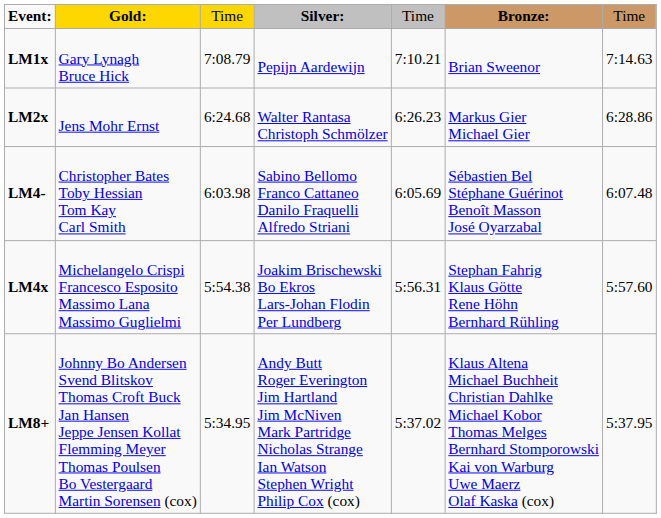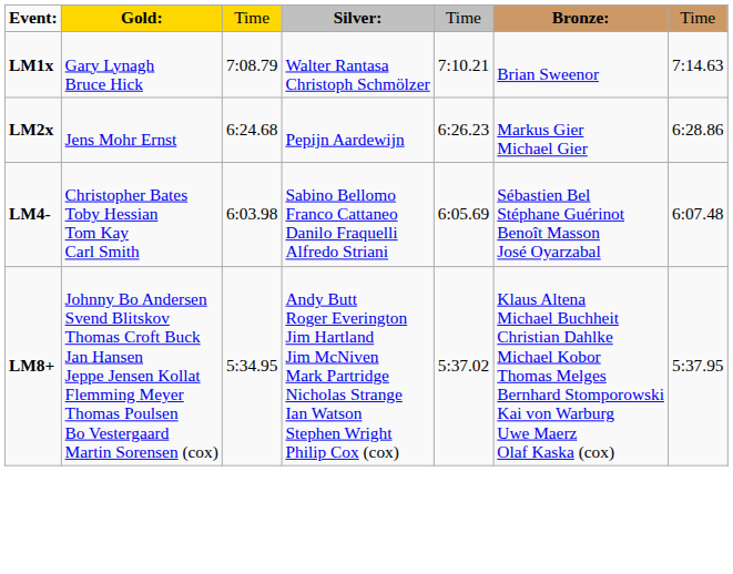 <table class="wikitable">
 <tr>
 <td><strong>Event:</strong></td>
 <td style="text-align:center;background-color:gold;"><strong>Gold:</strong></td>
 <td style="text-align:center;background-color:gold;">Time</td>
 <td style="text-align:center;background-color:silver;"><strong>Silver:</strong></td>
 <td style="text-align:center;background-color:silver;">Time</td>
 <td style="text-align:center;background-color:#CC9966;"><strong>Bronze:</strong></td>
 <td style="text-align:center;background-color:#CC9966;">Time</td>
 </tr>
 <tr>
 <td><strong>LM1x</strong></td>
 <td> <br> <a href='#'>Gary Lynagh</a> <br> <a href='#'>Bruce Hick</a></td>
 <td>7:08.79</td>
-<td> <br> <a href='#'>Pepijn Aardewijn</a></td>
+<td> <br> <a href='#'>Walter Rantasa</a> <br> <a href='#'>Christoph Schmölzer</a></td>
 <td>7:10.21</td>
 <td> <br> <a href='#'>Brian Sweenor</a></td>
 <td>7:14.63</td>
 </tr>
 <tr>
 <td><strong>LM2x</strong></td>
 <td> <br> <a href='#'>Jens Mohr Ernst</a></td>
 <td>6:24.68</td>
-<td> <br> <a href='#'>Walter Rantasa</a> <br> <a href='#'>Christoph Schmölzer</a></td>
+<td> <br> <a href='#'>Pepijn Aardewijn</a></td>
 <td>6:26.23</td>
 <td> <br> <a href='#'>Markus Gier</a> <br> <a href='#'>Michael Gier</a></td>
 <td>6:28.86</td>
 </tr>
 <tr>
 <td><strong>LM4-</strong></td>
 <td> <br> <a href='#'>Christopher Bates</a> <br> <a href='#'>Toby Hessian</a> <br> <a href='#'>Tom Kay</a> <br> <a href='#'>Carl Smith</a></td>
 <td>6:03.98</td>
 <td> <br> <a href='#'>Sabino Bellomo</a> <br> <a href='#'>Franco Cattaneo</a> <br> <a href='#'>Danilo Fraquelli</a> <br> <a href='#'>Alfredo Striani</a></td>
 <td>6:05.69</td>
 <td> <br> <a href='#'>Sébastien Bel</a> <br> <a href='#'>Stéphane Guérinot</a> <br> <a href='#'>Benoît Masson</a> <br> <a href='#'>José Oyarzabal</a></td>
 <td>6:07.48</td>
 </tr>
 <tr>
-<td><strong>LM4x</strong></td>
-<td> <br> <a href='#'>Michelangelo Crispi</a> <br> <a href='#'>Francesco Esposito</a> <br> <a href='#'>Massimo Lana</a> <br> <a href='#'>Massimo Guglielmi</a></td>
-<td>5:54.38</td>
-<td> <br> <a href='#'>Joakim Brischewski</a> <br> <a href='#'>Bo Ekros</a> <br> <a href='#'>Lars-Johan Flodin</a> <br> <a href='#'>Per Lundberg</a></td>
-<td>5:56.31</td>
-<td> <br> <a href='#'>Stephan Fahrig</a> <br> <a href='#'>Klaus Götte</a> <br> <a href='#'>Rene Höhn</a> <br> <a href='#'>Bernhard Rühling</a></td>
-<td>5:57.60</td>
-</tr>
-<tr>
 <td><strong>LM8+</strong></td>
 <td> <br> <a href='#'>Johnny Bo Andersen</a> <br> <a href='#'>Svend Blitskov</a> <br> <a href='#'>Thomas Croft Buck</a> <br> <a href='#'>Jan Hansen</a> <br> <a href='#'>Jeppe Jensen Kollat</a> <br> <a href='#'>Flemming Meyer</a> <br> <a href='#'>Thomas Poulsen</a> <br> <a href='#'>Bo Vestergaard</a> <br> <a href='#'>Martin Sorensen</a> (cox)</td>
 <td>5:34.95</td>
 <td> <br> <a href='#'>Andy Butt</a> <br> <a href='#'>Roger Everington</a> <br> <a href='#'>Jim Hartland</a> <br> <a href='#'>Jim McNiven</a> <br> <a href='#'>Mark Partridge</a> <br> <a href='#'>Nicholas Strange</a> <br> <a href='#'>Ian Watson</a> <br> <a href='#'>Stephen Wright</a> <br> <a href='#'>Philip Cox</a> (cox)</td>
 <td>5:37.02</td>
 <td> <br> <a href='#'>Klaus Altena</a> <br> <a href='#'>Michael Buchheit</a> <br> <a href='#'>Christian Dahlke</a> <br> <a href='#'>Michael Kobor</a> <br> <a href='#'>Thomas Melges</a> <br> <a href='#'>Bernhard Stomporowski</a> <br> <a href='#'>Kai von Warburg</a> <br> <a href='#'>Uwe Maerz</a> <br> <a href='#'>Olaf Kaska</a> (cox)</td>
 <td>5:37.95</td>
 </tr>
 </table>
